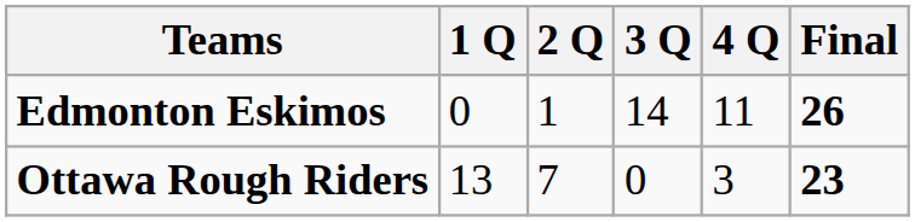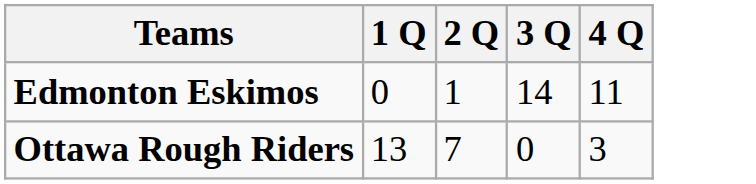 <table class="wikitable">
 <tr>
 <th>Teams</th>
 <th>1 Q</th>
 <th>2 Q</th>
 <th>3 Q</th>
 <th>4 Q</th>
-<th>Final</th>
 </tr>
 <tr>
 <td><strong>Edmonton Eskimos</strong></td>
 <td>0</td>
 <td>1</td>
 <td>14</td>
 <td>11</td>
-<td><strong>26</strong></td>
 </tr>
 <tr>
 <td><strong>Ottawa Rough Riders</strong></td>
 <td>13</td>
 <td>7</td>
 <td>0</td>
 <td>3</td>
-<td><strong>23</strong></td>
 </tr>
 </table>
